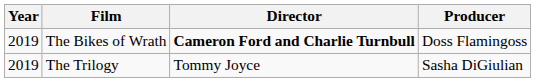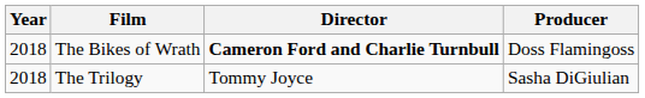 <table class="wikitable">
 <tr>
 <th>Year</th>
 <th>Film</th>
 <th>Director</th>
 <th>Producer</th>
 </tr>
 <tr>
-<td>2019</td>
+<td>2018</td>
 <td>The Bikes of Wrath</td>
 <td><strong>Cameron Ford and Charlie Turnbull</strong></td>
 <td>Doss Flamingoss</td>
 </tr>
 <tr>
-<td>2019</td>
+<td>2018</td>
 <td>The Trilogy</td>
 <td>Tommy Joyce</td>
 <td>Sasha DiGiulian</td>
 </tr>
 </table>
